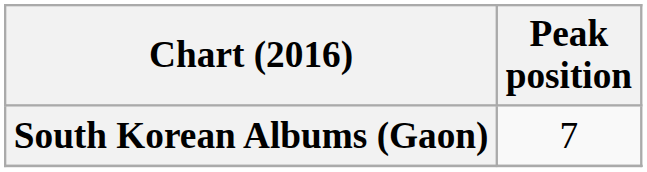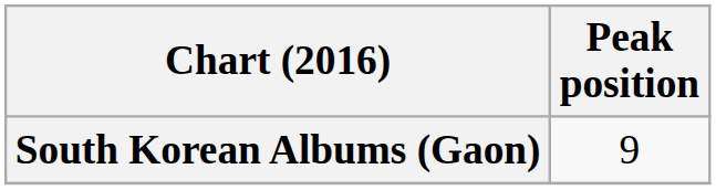 <table class="wikitable plainrowheaders">
 <tr>
 <th scope="col">Chart (2016)</th>
 <th scope="col">Peak<br>position</th>
 </tr>
 <tr>
 <th scope="row">South Korean Albums (Gaon)</th>
-<td style="text-align:center">7</td>
+<td style="text-align:center">9</td>
 </tr>
 <tr>
 </tr>
 </table>
